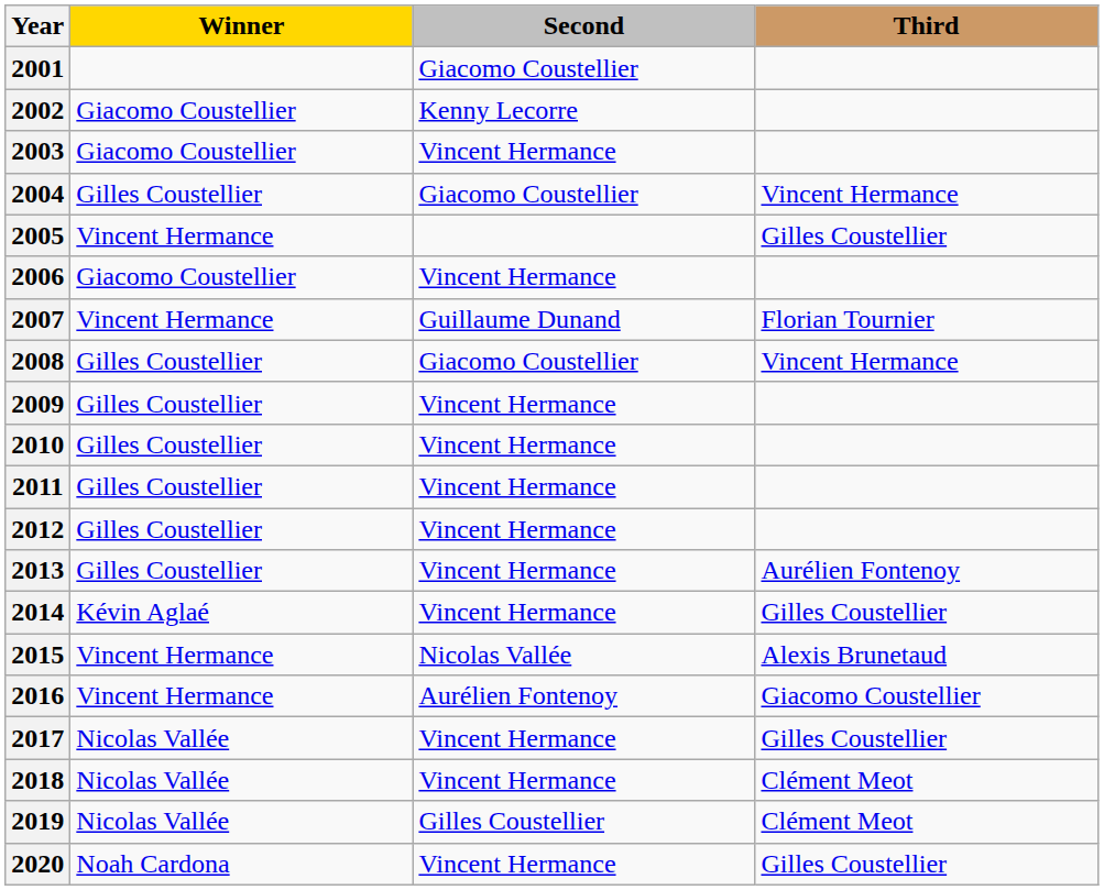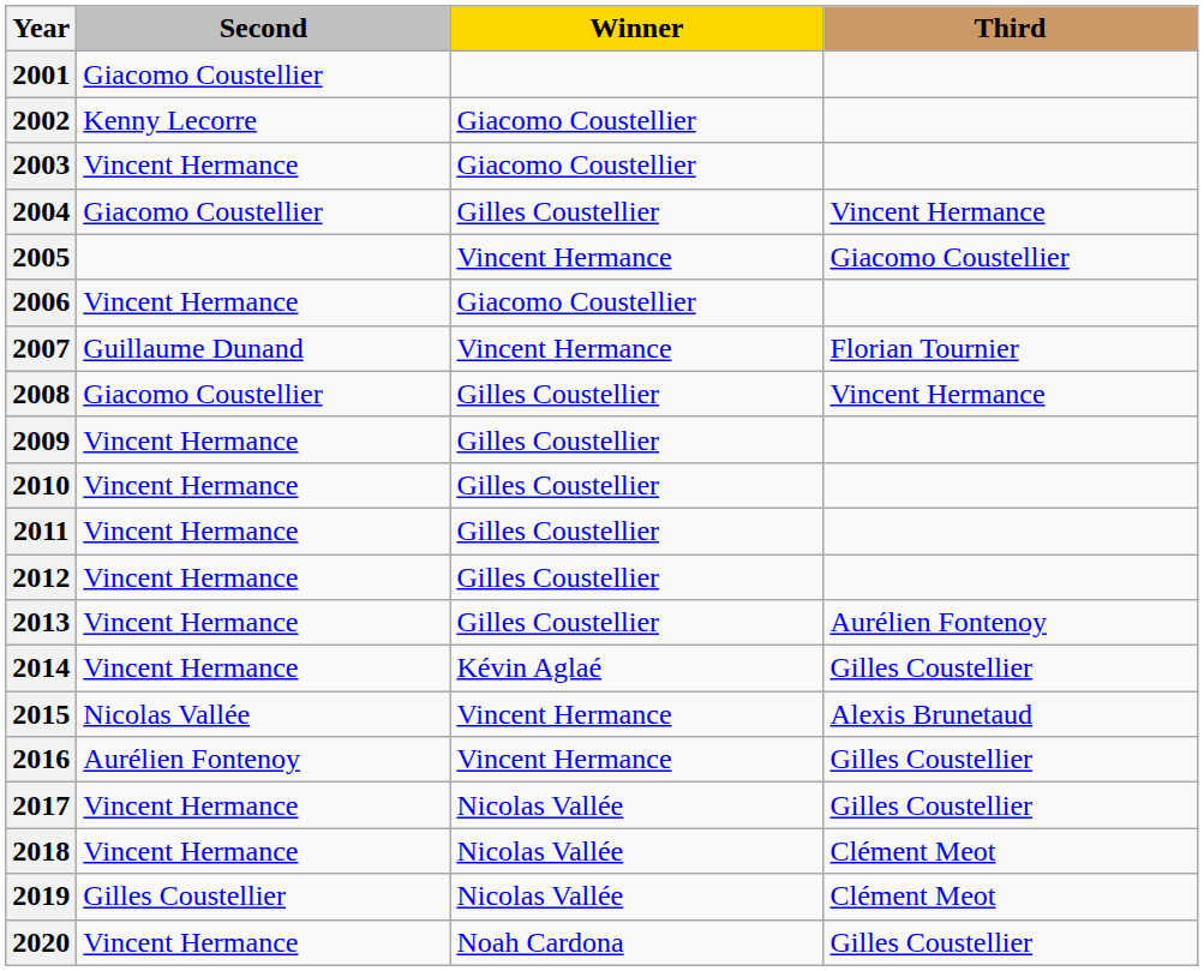 <table class="wikitable sortable">
 <tr>
 <th>Year</th>
+<th scope=col colspan=1 style="width:200px; background: silver;">Second</th>
 <th scope=col colspan=1 style="width:200px; background: gold;">Winner</th>
-<th scope=col colspan=1 style="width:200px; background: silver;">Second</th>
 <th scope=col colspan=1 style="width:200px; background: #cc9966;">Third</th>
 </tr>
 <tr>
 <th>2001</th>
+<td><a href='#'>Giacomo Coustellier</a></td>
 <td></td>
+<td></td>
+</tr>
+<tr>
+<th>2002</th>
+<td><a href='#'>Kenny Lecorre</a></td>
 <td><a href='#'>Giacomo Coustellier</a></td>
 <td></td>
 </tr>
 <tr>
-<th>2002</th>
+<th>2003</th>
+<td><a href='#'>Vincent Hermance</a></td>
 <td><a href='#'>Giacomo Coustellier</a></td>
-<td><a href='#'>Kenny Lecorre</a></td>
-<td></td>
-</tr>
-<tr>
-<th>2003</th>
-<td><a href='#'>Giacomo Coustellier</a></td>
-<td><a href='#'>Vincent Hermance</a></td>
 <td></td>
 </tr>
 <tr>
 <th>2004</th>
+<td><a href='#'>Giacomo Coustellier</a></td>
 <td><a href='#'>Gilles Coustellier</a></td>
-<td><a href='#'>Giacomo Coustellier</a></td>
 <td><a href='#'>Vincent Hermance</a></td>
 </tr>
 <tr>
 <th>2005</th>
+<td></td>
 <td><a href='#'>Vincent Hermance</a></td>
-<td></td>
-<td><a href='#'>Gilles Coustellier</a></td>
+<td><a href='#'>Giacomo Coustellier</a></td>
 </tr>
 <tr>
 <th>2006</th>
+<td><a href='#'>Vincent Hermance</a></td>
 <td><a href='#'>Giacomo Coustellier</a></td>
-<td><a href='#'>Vincent Hermance</a></td>
 <td></td>
 </tr>
 <tr>
 <th>2007</th>
+<td><a href='#'>Guillaume Dunand</a></td>
 <td><a href='#'>Vincent Hermance</a></td>
-<td><a href='#'>Guillaume Dunand</a></td>
 <td><a href='#'>Florian Tournier</a></td>
 </tr>
 <tr>
 <th>2008</th>
+<td><a href='#'>Giacomo Coustellier</a></td>
 <td><a href='#'>Gilles Coustellier</a></td>
-<td><a href='#'>Giacomo Coustellier</a></td>
 <td><a href='#'>Vincent Hermance</a></td>
 </tr>
 <tr>
 <th>2009</th>
+<td><a href='#'>Vincent Hermance</a></td>
 <td><a href='#'>Gilles Coustellier</a></td>
-<td><a href='#'>Vincent Hermance</a></td>
 <td></td>
 </tr>
 <tr>
 <th>2010</th>
+<td><a href='#'>Vincent Hermance</a></td>
 <td><a href='#'>Gilles Coustellier</a></td>
-<td><a href='#'>Vincent Hermance</a></td>
 <td></td>
 </tr>
 <tr>
 <th>2011</th>
+<td><a href='#'>Vincent Hermance</a></td>
 <td><a href='#'>Gilles Coustellier</a></td>
-<td><a href='#'>Vincent Hermance</a></td>
 <td></td>
 </tr>
 <tr>
 <th>2012</th>
+<td><a href='#'>Vincent Hermance</a></td>
 <td><a href='#'>Gilles Coustellier</a></td>
-<td><a href='#'>Vincent Hermance</a></td>
 <td></td>
 </tr>
 <tr>
 <th>2013</th>
+<td><a href='#'>Vincent Hermance</a></td>
 <td><a href='#'>Gilles Coustellier</a></td>
-<td><a href='#'>Vincent Hermance</a></td>
 <td><a href='#'>Aurélien Fontenoy</a></td>
 </tr>
 <tr>
 <th>2014</th>
+<td><a href='#'>Vincent Hermance</a></td>
 <td><a href='#'>Kévin Aglaé</a></td>
+<td><a href='#'>Gilles Coustellier</a></td>
+</tr>
+<tr>
+<th>2015</th>
+<td><a href='#'>Nicolas Vallée</a></td>
+<td><a href='#'>Vincent Hermance</a></td>
+<td><a href='#'>Alexis Brunetaud</a></td>
+</tr>
+<tr>
+<th>2016</th>
+<td><a href='#'>Aurélien Fontenoy</a></td>
 <td><a href='#'>Vincent Hermance</a></td>
 <td><a href='#'>Gilles Coustellier</a></td>
 </tr>
 <tr>
-<th>2015</th>
+<th>2017</th>
 <td><a href='#'>Vincent Hermance</a></td>
 <td><a href='#'>Nicolas Vallée</a></td>
-<td><a href='#'>Alexis Brunetaud</a></td>
-</tr>
-<tr>
-<th>2016</th>
-<td><a href='#'>Vincent Hermance</a></td>
-<td><a href='#'>Aurélien Fontenoy</a></td>
-<td><a href='#'>Giacomo Coustellier</a></td>
-</tr>
-<tr>
-<th>2017</th>
-<td><a href='#'>Nicolas Vallée</a></td>
-<td><a href='#'>Vincent Hermance</a></td>
 <td><a href='#'>Gilles Coustellier</a></td>
 </tr>
 <tr>
 <th>2018</th>
+<td><a href='#'>Vincent Hermance</a></td>
 <td><a href='#'>Nicolas Vallée</a></td>
-<td><a href='#'>Vincent Hermance</a></td>
 <td><a href='#'>Clément Meot</a></td>
 </tr>
 <tr>
 <th>2019</th>
+<td><a href='#'>Gilles Coustellier</a></td>
 <td><a href='#'>Nicolas Vallée</a></td>
-<td><a href='#'>Gilles Coustellier</a></td>
 <td><a href='#'>Clément Meot</a></td>
 </tr>
 <tr>
 <th>2020</th>
+<td><a href='#'>Vincent Hermance</a></td>
 <td><a href='#'>Noah Cardona</a></td>
-<td><a href='#'>Vincent Hermance</a></td>
 <td><a href='#'>Gilles Coustellier</a></td>
 </tr>
 </table>
